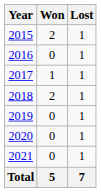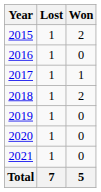 <table class="wikitable" style="text-align:center; font-size: 95%;">
 <tr>
 <th>Year</th>
+<th>Lost</th>
 <th>Won</th>
-<th>Lost</th>
 </tr>
 <tr>
 <td><a href='#'>2015</a></td>
+<td>1</td>
 <td>2</td>
-<td>1</td>
 </tr>
 <tr>
 <td><a href='#'>2016</a></td>
+<td>1</td>
 <td>0</td>
-<td>1</td>
 </tr>
 <tr>
 <td><a href='#'>2017</a></td>
 <td>1</td>
 <td>1</td>
 </tr>
 <tr>
 <td><a href='#'>2018</a></td>
+<td>1</td>
 <td>2</td>
-<td>1</td>
 </tr>
 <tr>
 <td><a href='#'>2019</a></td>
+<td>1</td>
 <td>0</td>
-<td>1</td>
 </tr>
 <tr>
 <td><a href='#'>2020</a></td>
+<td>1</td>
 <td>0</td>
-<td>1</td>
 </tr>
 <tr>
 <td><a href='#'>2021</a></td>
+<td>1</td>
 <td>0</td>
-<td>1</td>
 </tr>
 <tr>
 <th>Total</th>
+<th>7</th>
 <th>5</th>
-<th>7</th>
 </tr>
 </table>
